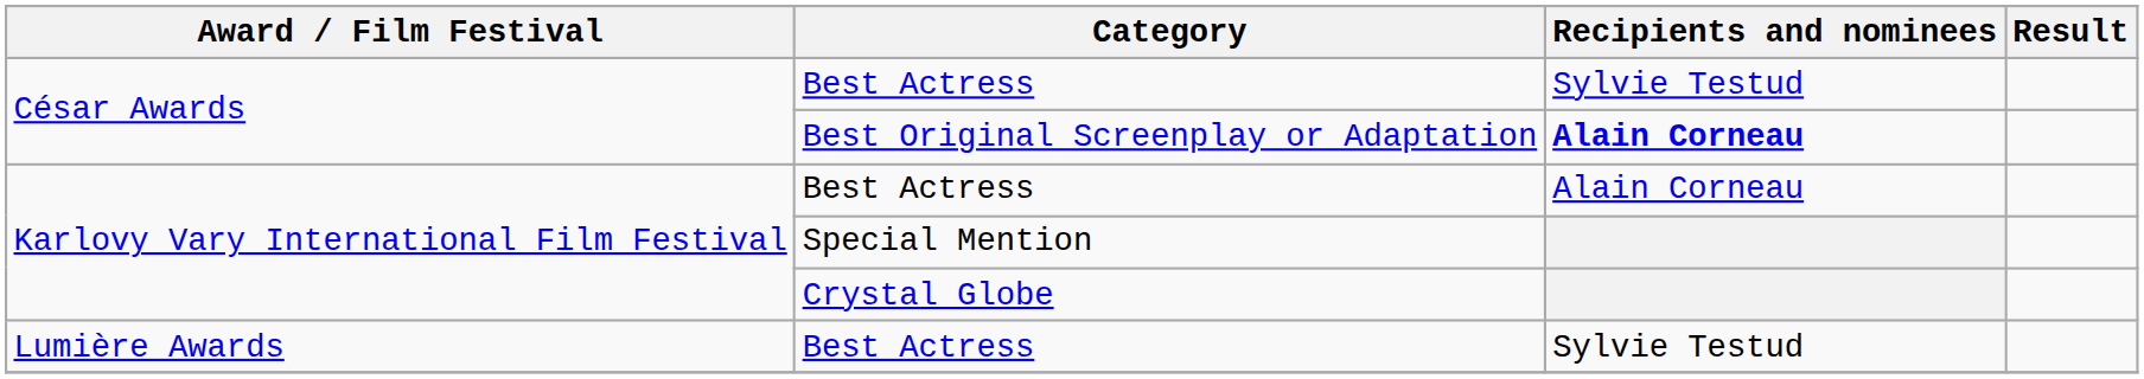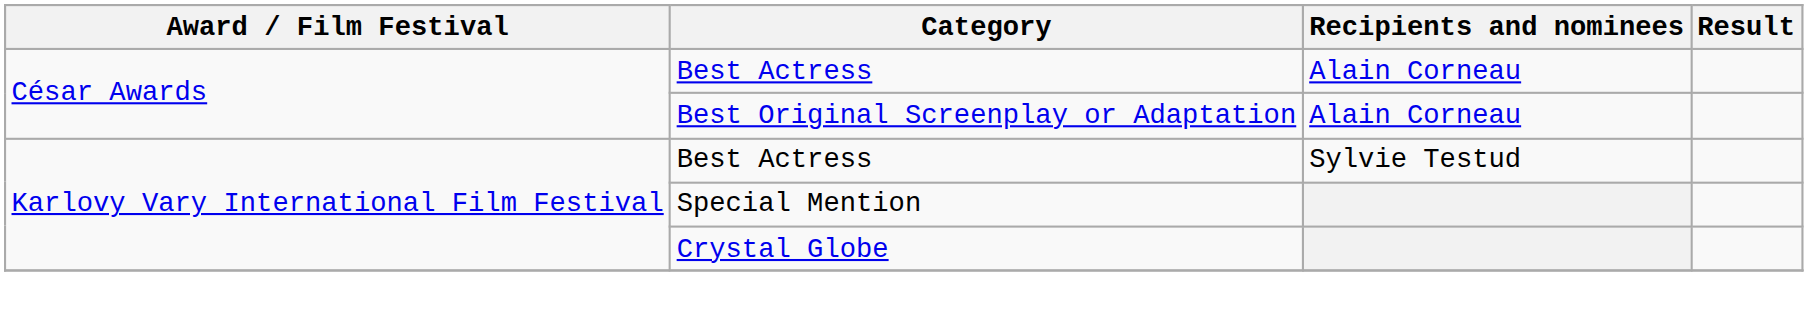 <table class="wikitable plainrowheaders sortable">
 <tr style="background:#ccc; text-align:center;">
 <th scope="col">Award / Film Festival</th>
 <th scope="col">Category</th>
 <th scope="col">Recipients and nominees</th>
 <th scope="col">Result</th>
 </tr>
 <tr>
 <td rowspan=2><a href='#'>César Awards</a></td>
 <td><a href='#'>Best Actress</a></td>
-<td><a href='#'>Sylvie Testud</a></td>
+<td><a href='#'>Alain Corneau</a></td>
 <td></td>
 </tr>
 <tr>
 <td><a href='#'>Best Original Screenplay or Adaptation</a></td>
-<td><strong><a href='#'>Alain Corneau</a></strong></td>
+<td><a href='#'>Alain Corneau</a></td>
 <td></td>
 </tr>
 <tr>
 <td rowspan=3><a href='#'>Karlovy Vary International Film Festival</a></td>
 <td>Best Actress</td>
-<td><a href='#'>Alain Corneau</a></td>
+<td>Sylvie Testud</td>
 <td></td>
 </tr>
 <tr>
 <td>Special Mention</td>
 <th></th>
 <td></td>
 </tr>
 <tr>
 <td><a href='#'>Crystal Globe</a></td>
 <th></th>
 <td></td>
 </tr>
 <tr>
-<td><a href='#'>Lumière Awards</a></td>
-<td><a href='#'>Best Actress</a></td>
-<td>Sylvie Testud</td>
-<td></td>
-</tr>
-<tr>
 </tr>
 </table>
